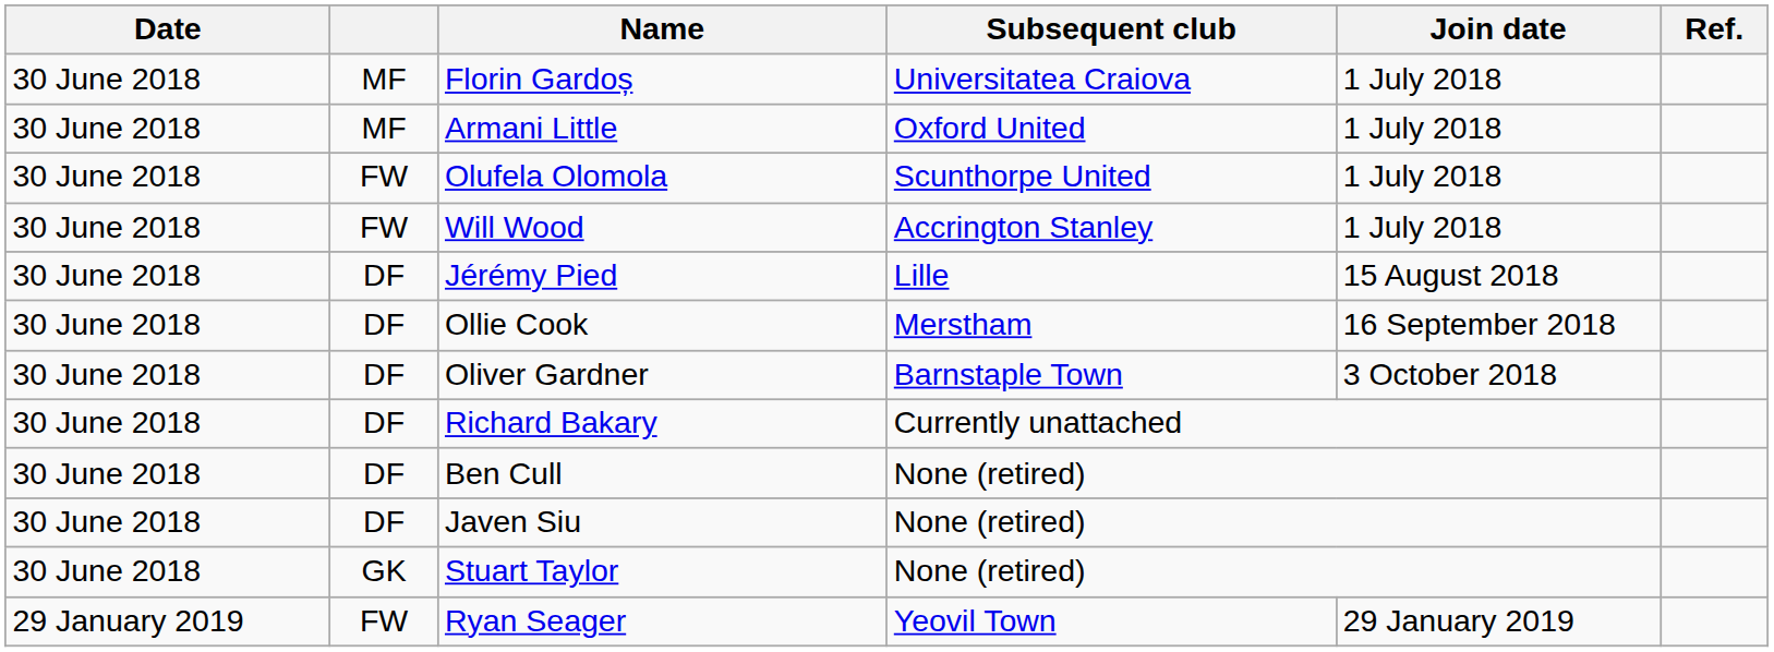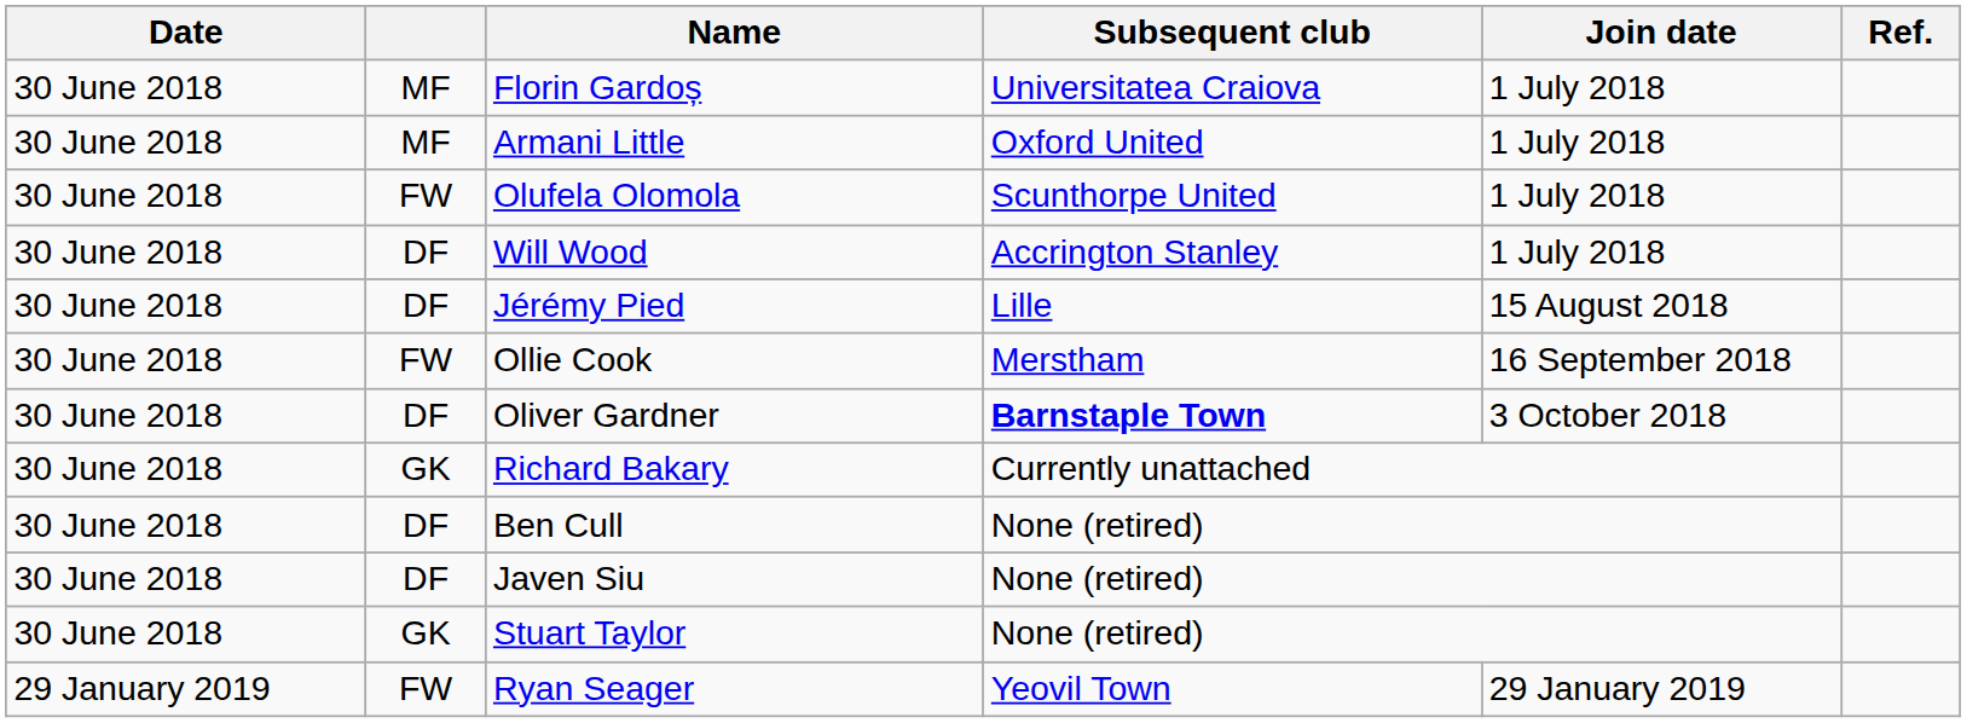 <table class="wikitable plainrowheaders">
 <tr>
 <th scope="col" style="width:10em;">Date</th>
 <th scope="col" style="width:3em;"></th>
 <th scope="col" style="width:14em;">Name</th>
 <th scope="col" style="width:14em;">Subsequent club</th>
 <th scope="col" style="width:10em;">Join date</th>
 <th scope="col" style="width:3em;">Ref.</th>
 </tr>
 <tr>
 <td>30 June 2018</td>
 <td align="center">MF</td>
 <td> <a href='#'>Florin Gardoș</a></td>
 <td> <a href='#'>Universitatea Craiova</a></td>
 <td>1 July 2018</td>
 <td align="center"></td>
 </tr>
 <tr>
 <td>30 June 2018</td>
 <td align="center">MF</td>
 <td> <a href='#'>Armani Little</a></td>
 <td> <a href='#'>Oxford United</a></td>
 <td>1 July 2018</td>
 <td align="center"></td>
 </tr>
 <tr>
 <td>30 June 2018</td>
 <td align="center">FW</td>
 <td> <a href='#'>Olufela Olomola</a></td>
 <td> <a href='#'>Scunthorpe United</a></td>
 <td>1 July 2018</td>
 <td align="center"></td>
 </tr>
 <tr>
 <td>30 June 2018</td>
-<td align="center">FW</td>
+<td align="center">DF</td>
 <td> <a href='#'>Will Wood</a></td>
 <td> <a href='#'>Accrington Stanley</a></td>
 <td>1 July 2018</td>
 <td align="center"></td>
 </tr>
 <tr>
 <td>30 June 2018</td>
 <td align="center">DF</td>
 <td> <a href='#'>Jérémy Pied</a></td>
 <td> <a href='#'>Lille</a></td>
 <td>15 August 2018</td>
 <td align="center"></td>
 </tr>
 <tr>
 <td>30 June 2018</td>
-<td align="center">DF</td>
+<td align="center">FW</td>
 <td> Ollie Cook</td>
 <td> <a href='#'>Merstham</a></td>
 <td>16 September 2018</td>
 <td align="center"></td>
 </tr>
 <tr>
 <td>30 June 2018</td>
 <td align="center">DF</td>
 <td> Oliver Gardner</td>
-<td> <a href='#'>Barnstaple Town</a></td>
+<td><strong> <a href='#'>Barnstaple Town</a></strong></td>
 <td>3 October 2018</td>
 <td align="center"></td>
 </tr>
 <tr>
 <td>30 June 2018</td>
-<td align="center">DF</td>
+<td align="center">GK</td>
 <td> <a href='#'>Richard Bakary</a></td>
 <td colspan="2">Currently unattached</td>
 <td align="center"></td>
 </tr>
 <tr>
 <td>30 June 2018</td>
 <td align="center">DF</td>
 <td> Ben Cull</td>
 <td colspan="2">None (retired)</td>
 <td align="center"></td>
 </tr>
 <tr>
 <td>30 June 2018</td>
 <td align="center">DF</td>
 <td> Javen Siu</td>
 <td colspan="2">None (retired)</td>
 <td align="center"></td>
 </tr>
 <tr>
 <td>30 June 2018</td>
 <td align="center">GK</td>
 <td> <a href='#'>Stuart Taylor</a></td>
 <td colspan="2">None (retired)</td>
 <td align="center"></td>
 </tr>
 <tr>
 <td>29 January 2019</td>
 <td align="center">FW</td>
 <td> <a href='#'>Ryan Seager</a></td>
 <td> <a href='#'>Yeovil Town</a></td>
 <td>29 January 2019</td>
 <td align="center"></td>
 </tr>
 </table>
